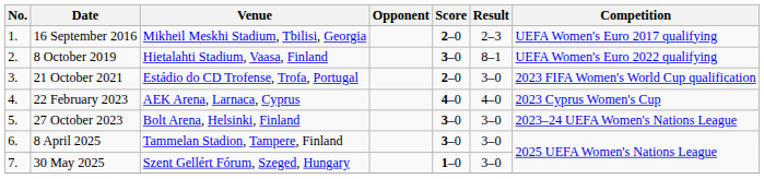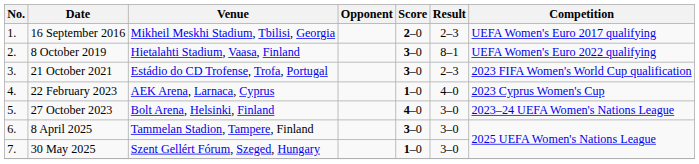 <table class="wikitable">
 <tr>
 <th>No.</th>
 <th>Date</th>
 <th>Venue</th>
 <th>Opponent</th>
 <th>Score</th>
 <th>Result</th>
 <th>Competition</th>
 </tr>
 <tr>
 <td>1.</td>
 <td>16 September 2016</td>
 <td><a href='#'>Mikheil Meskhi Stadium</a>, <a href='#'>Tbilisi</a>, <a href='#'>Georgia</a></td>
 <td></td>
 <td align=center><strong>2</strong>–0</td>
 <td align=center>2–3</td>
 <td><a href='#'>UEFA Women's Euro 2017 qualifying</a></td>
 </tr>
 <tr>
 <td>2.</td>
 <td>8 October 2019</td>
 <td><a href='#'>Hietalahti Stadium</a>, <a href='#'>Vaasa</a>, <a href='#'>Finland</a></td>
 <td></td>
 <td align=center><strong>3</strong>–0</td>
 <td align=center>8–1</td>
 <td><a href='#'>UEFA Women's Euro 2022 qualifying</a></td>
 </tr>
 <tr>
 <td>3.</td>
 <td>21 October 2021</td>
 <td><a href='#'>Estádio do CD Trofense</a>, <a href='#'>Trofa</a>, <a href='#'>Portugal</a></td>
 <td></td>
-<td align=center><strong>2</strong>–0</td>
-<td align=center>3–0</td>
+<td align=center><strong>3</strong>–0</td>
+<td align=center>2–3</td>
 <td><a href='#'>2023 FIFA Women's World Cup qualification</a></td>
 </tr>
 <tr>
 <td>4.</td>
 <td>22 February 2023</td>
 <td><a href='#'>AEK Arena</a>, <a href='#'>Larnaca</a>, <a href='#'>Cyprus</a></td>
 <td></td>
-<td align=center><strong>4</strong>–0</td>
+<td align=center><strong>1</strong>–0</td>
 <td align=center>4–0</td>
 <td><a href='#'>2023 Cyprus Women's Cup</a></td>
 </tr>
 <tr>
 <td>5.</td>
 <td>27 October 2023</td>
 <td><a href='#'>Bolt Arena</a>, <a href='#'>Helsinki</a>, <a href='#'>Finland</a></td>
 <td></td>
-<td align=center><strong>3</strong>–0</td>
+<td align=center><strong>4</strong>–0</td>
 <td align=center>3–0</td>
 <td><a href='#'>2023–24 UEFA Women's Nations League</a></td>
 </tr>
 <tr>
 <td>6.</td>
 <td>8 April 2025</td>
 <td><a href='#'>Tammelan Stadion</a>, <a href='#'>Tampere</a>, Finland</td>
 <td></td>
 <td align=center><strong>3</strong>–0</td>
 <td align=center>3–0</td>
 <td rowspan=2><a href='#'>2025 UEFA Women's Nations League</a></td>
 </tr>
 <tr>
 <td>7.</td>
 <td>30 May 2025</td>
 <td><a href='#'>Szent Gellért Fórum</a>, <a href='#'>Szeged</a>, <a href='#'>Hungary</a></td>
 <td></td>
 <td align=center><strong>1</strong>–0</td>
 <td align=center>3–0</td>
 </tr>
 <tr>
 </tr>
 </table>
